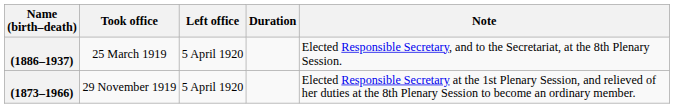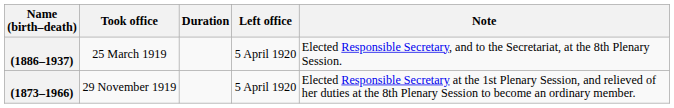 <table class="wikitable plainrowheaders sortable" style="text-align:center;" border="1">
 <tr>
 <th scope="col">Name<br>(birth–death)</th>
 <th scope="col">Took office</th>
+<th scope="col">Duration</th>
 <th scope="col">Left office</th>
-<th scope="col">Duration</th>
 <th scope="col" style="width:30em;">Note</th>
 </tr>
 <tr>
 <th scope="row"><br>(1886–1937)</th>
 <td>25 March 1919</td>
+<td></td>
 <td>5 April 1920</td>
-<td></td>
 <td align="left">Elected <a href='#'>Responsible Secretary</a>, and to the Secretariat, at the 8th Plenary Session.</td>
 </tr>
 <tr>
 <th scope="row"><br>(1873–1966)</th>
 <td>29 November 1919</td>
+<td></td>
 <td>5 April 1920</td>
-<td></td>
 <td align="left">Elected <a href='#'>Responsible Secretary</a> at the 1st Plenary Session, and relieved of her duties at the 8th Plenary Session to become an ordinary member.</td>
 </tr>
 </table>
